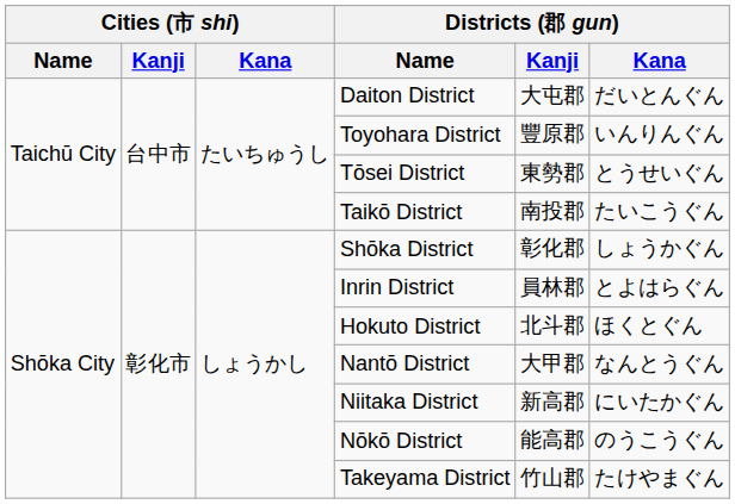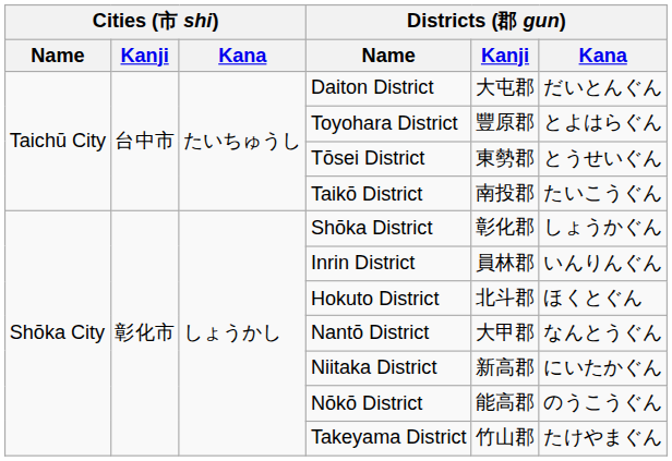 <table class="wikitable">
 <tr>
 <th colspan="3">Cities (市 <em>shi</em>)</th>
 <th colspan=3>Districts (郡 <em>gun</em>)</th>
 </tr>
 <tr>
 <th>Name</th>
 <th><a href='#'>Kanji</a></th>
 <th><a href='#'>Kana</a></th>
 <th>Name</th>
 <th><a href='#'>Kanji</a></th>
 <th><a href='#'>Kana</a></th>
 </tr>
 <tr>
 <td rowspan="4">Taichū City</td>
 <td rowspan=4>台中市</td>
 <td rowspan=4>たいちゅうし</td>
 <td>Daiton District</td>
 <td>大屯郡</td>
 <td>だいとんぐん</td>
 </tr>
 <tr>
 <td>Toyohara District</td>
 <td>豐原郡</td>
-<td>いんりんぐん</td>
+<td>とよはらぐん</td>
 </tr>
 <tr>
 <td>Tōsei District</td>
 <td>東勢郡</td>
 <td>とうせいぐん</td>
 </tr>
 <tr>
 <td>Taikō District</td>
 <td>南投郡</td>
 <td>たいこうぐん</td>
 </tr>
 <tr>
 <td rowspan="7">Shōka City</td>
 <td rowspan=7>彰化市</td>
 <td rowspan=7>しょうかし</td>
 <td>Shōka District</td>
 <td>彰化郡</td>
 <td>しょうかぐん</td>
 </tr>
 <tr>
 <td>Inrin District</td>
 <td>員林郡</td>
-<td>とよはらぐん</td>
+<td>いんりんぐん</td>
 </tr>
 <tr>
 <td>Hokuto District</td>
 <td>北斗郡</td>
 <td>ほくとぐん</td>
 </tr>
 <tr>
 <td>Nantō District</td>
 <td>大甲郡</td>
 <td>なんとうぐん</td>
 </tr>
 <tr>
 <td>Niitaka District</td>
 <td>新高郡</td>
 <td>にいたかぐん</td>
 </tr>
 <tr>
 <td>Nōkō District</td>
 <td>能高郡</td>
 <td>のうこうぐん</td>
 </tr>
 <tr>
 <td>Takeyama District</td>
 <td>竹山郡</td>
 <td>たけやまぐん</td>
 </tr>
 </table>
